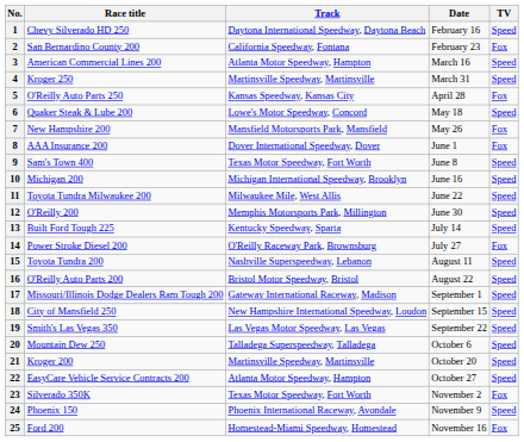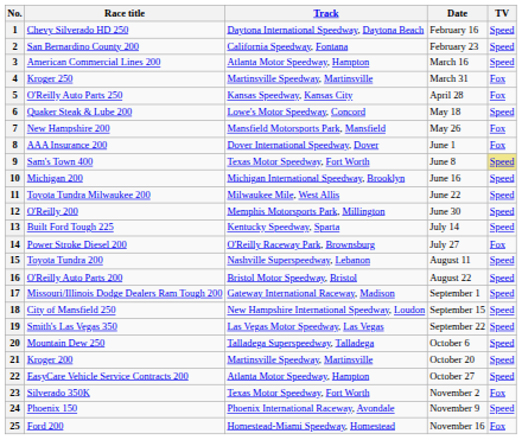 <table class="wikitable" style="font-size:85%;">
 <tr>
 <th>No.</th>
 <th>Race title</th>
 <th><a href='#'>Track</a></th>
 <th>Date</th>
 <th>TV</th>
 </tr>
 <tr>
 <th>1</th>
 <td><a href='#'>Chevy Silverado HD 250</a></td>
 <td><a href='#'>Daytona International Speedway</a>, <a href='#'>Daytona Beach</a></td>
 <td>February 16</td>
 <td><a href='#'>Speed</a></td>
 </tr>
 <tr>
 <th>2</th>
 <td><a href='#'>San Bernardino County 200</a></td>
 <td><a href='#'>California Speedway</a>, <a href='#'>Fontana</a></td>
 <td>February 23</td>
-<td><a href='#'>Fox</a></td>
+<td><a href='#'>Speed</a></td>
 </tr>
 <tr>
 <th>3</th>
 <td><a href='#'>American Commercial Lines 200</a></td>
 <td><a href='#'>Atlanta Motor Speedway</a>, <a href='#'>Hampton</a></td>
 <td>March 16</td>
 <td><a href='#'>Speed</a></td>
 </tr>
 <tr>
 <th>4</th>
 <td><a href='#'>Kroger 250</a></td>
 <td><a href='#'>Martinsville Speedway</a>, <a href='#'>Martinsville</a></td>
 <td>March 31</td>
-<td><a href='#'>Speed</a></td>
+<td><a href='#'>Fox</a></td>
 </tr>
 <tr>
 <th>5</th>
 <td><a href='#'>O'Reilly Auto Parts 250</a></td>
 <td><a href='#'>Kansas Speedway</a>, <a href='#'>Kansas City</a></td>
 <td>April 28</td>
 <td><a href='#'>Fox</a></td>
 </tr>
 <tr>
 <th>6</th>
 <td><a href='#'>Quaker Steak & Lube 200</a></td>
 <td><a href='#'>Lowe's Motor Speedway</a>, <a href='#'>Concord</a></td>
 <td>May 18</td>
 <td><a href='#'>Speed</a></td>
 </tr>
 <tr>
 <th>7</th>
 <td><a href='#'>New Hampshire 200</a></td>
 <td><a href='#'>Mansfield Motorsports Park</a>, <a href='#'>Mansfield</a></td>
 <td>May 26</td>
 <td><a href='#'>Fox</a></td>
 </tr>
 <tr>
 <th>8</th>
 <td><a href='#'>AAA Insurance 200</a></td>
 <td><a href='#'>Dover International Speedway</a>, <a href='#'>Dover</a></td>
 <td>June 1</td>
 <td><a href='#'>Fox</a></td>
 </tr>
 <tr>
 <th>9</th>
 <td><a href='#'>Sam's Town 400</a></td>
 <td><a href='#'>Texas Motor Speedway</a>, <a href='#'>Fort Worth</a></td>
 <td>June 8</td>
-<td><a href='#'>Speed</a></td>
+<td style="background: khaki;"><a href='#'>Speed</a></td>
 </tr>
 <tr>
 <th>10</th>
 <td><a href='#'>Michigan 200</a></td>
 <td><a href='#'>Michigan International Speedway</a>, <a href='#'>Brooklyn</a></td>
 <td>June 16</td>
 <td><a href='#'>Speed</a></td>
 </tr>
 <tr>
 <th>11</th>
 <td><a href='#'>Toyota Tundra Milwaukee 200</a></td>
 <td><a href='#'>Milwaukee Mile</a>, <a href='#'>West Allis</a></td>
 <td>June 22</td>
 <td><a href='#'>Speed</a></td>
 </tr>
 <tr>
 <th>12</th>
 <td><a href='#'>O'Reilly 200</a></td>
 <td><a href='#'>Memphis Motorsports Park</a>, <a href='#'>Millington</a></td>
 <td>June 30</td>
 <td><a href='#'>Speed</a></td>
 </tr>
 <tr>
 <th>13</th>
 <td><a href='#'>Built Ford Tough 225</a></td>
 <td><a href='#'>Kentucky Speedway</a>, <a href='#'>Sparta</a></td>
 <td>July 14</td>
 <td><a href='#'>Speed</a></td>
 </tr>
 <tr>
 <th>14</th>
 <td><a href='#'>Power Stroke Diesel 200</a></td>
 <td><a href='#'>O'Reilly Raceway Park</a>, <a href='#'>Brownsburg</a></td>
 <td>July 27</td>
 <td><a href='#'>Fox</a></td>
 </tr>
 <tr>
 <th>15</th>
 <td><a href='#'>Toyota Tundra 200</a></td>
 <td><a href='#'>Nashville Superspeedway</a>, <a href='#'>Lebanon</a></td>
 <td>August 11</td>
 <td><a href='#'>Speed</a></td>
 </tr>
 <tr>
 <th>16</th>
 <td><a href='#'>O'Reilly Auto Parts 200</a></td>
 <td><a href='#'>Bristol Motor Speedway</a>, <a href='#'>Bristol</a></td>
 <td>August 22</td>
 <td><a href='#'>Speed</a></td>
 </tr>
 <tr>
 <th>17</th>
 <td><a href='#'>Missouri/Illinois Dodge Dealers Ram Tough 200</a></td>
 <td><a href='#'>Gateway International Raceway</a>, <a href='#'>Madison</a></td>
 <td>September 1</td>
 <td><a href='#'>Speed</a></td>
 </tr>
 <tr>
 <th>18</th>
 <td><a href='#'>City of Mansfield 250</a></td>
 <td><a href='#'>New Hampshire International Speedway</a>, <a href='#'>Loudon</a></td>
 <td>September 15</td>
 <td><a href='#'>Speed</a></td>
 </tr>
 <tr>
 <th>19</th>
 <td><a href='#'>Smith's Las Vegas 350</a></td>
 <td><a href='#'>Las Vegas Motor Speedway</a>, <a href='#'>Las Vegas</a></td>
 <td>September 22</td>
 <td><a href='#'>Speed</a></td>
 </tr>
 <tr>
 <th>20</th>
 <td><a href='#'>Mountain Dew 250</a></td>
 <td><a href='#'>Talladega Superspeedway</a>, <a href='#'>Talladega</a></td>
 <td>October 6</td>
 <td><a href='#'>Speed</a></td>
 </tr>
 <tr>
 <th>21</th>
 <td><a href='#'>Kroger 200</a></td>
 <td><a href='#'>Martinsville Speedway</a>, <a href='#'>Martinsville</a></td>
 <td>October 20</td>
 <td><a href='#'>Speed</a></td>
 </tr>
 <tr>
 <th>22</th>
 <td><a href='#'>EasyCare Vehicle Service Contracts 200</a></td>
 <td><a href='#'>Atlanta Motor Speedway</a>, <a href='#'>Hampton</a></td>
 <td>October 27</td>
 <td><a href='#'>Speed</a></td>
 </tr>
 <tr>
 <th>23</th>
 <td><a href='#'>Silverado 350K</a></td>
 <td><a href='#'>Texas Motor Speedway</a>, <a href='#'>Fort Worth</a></td>
 <td>November 2</td>
 <td><a href='#'>Fox</a></td>
 </tr>
 <tr>
 <th>24</th>
 <td><a href='#'>Phoenix 150</a></td>
 <td><a href='#'>Phoenix International Raceway</a>, <a href='#'>Avondale</a></td>
 <td>November 9</td>
 <td><a href='#'>Speed</a></td>
 </tr>
 <tr>
 <th>25</th>
 <td><a href='#'>Ford 200</a></td>
 <td><a href='#'>Homestead-Miami Speedway</a>, <a href='#'>Homestead</a></td>
 <td>November 16</td>
 <td><a href='#'>Fox</a></td>
 </tr>
 </table>
